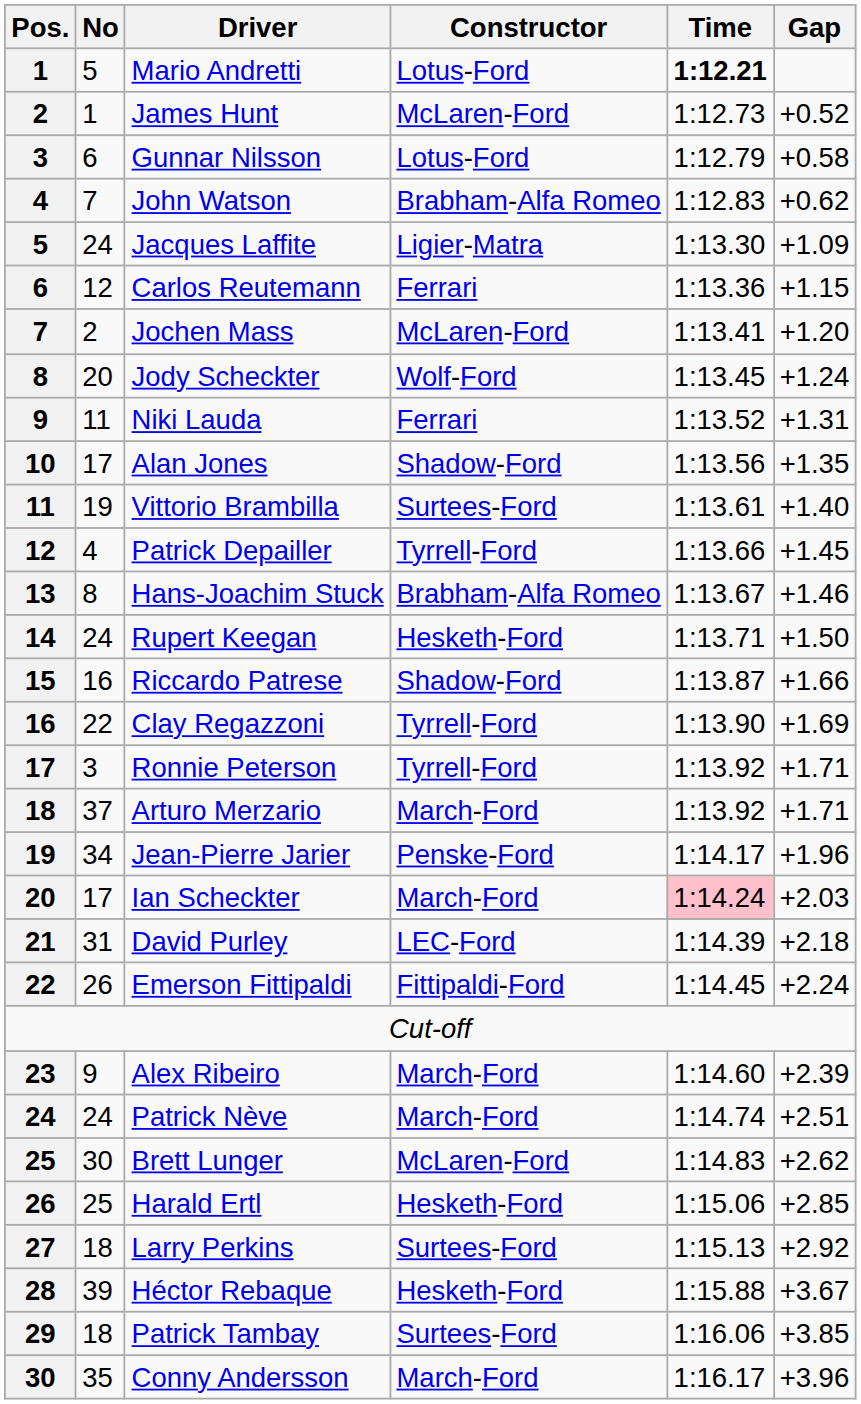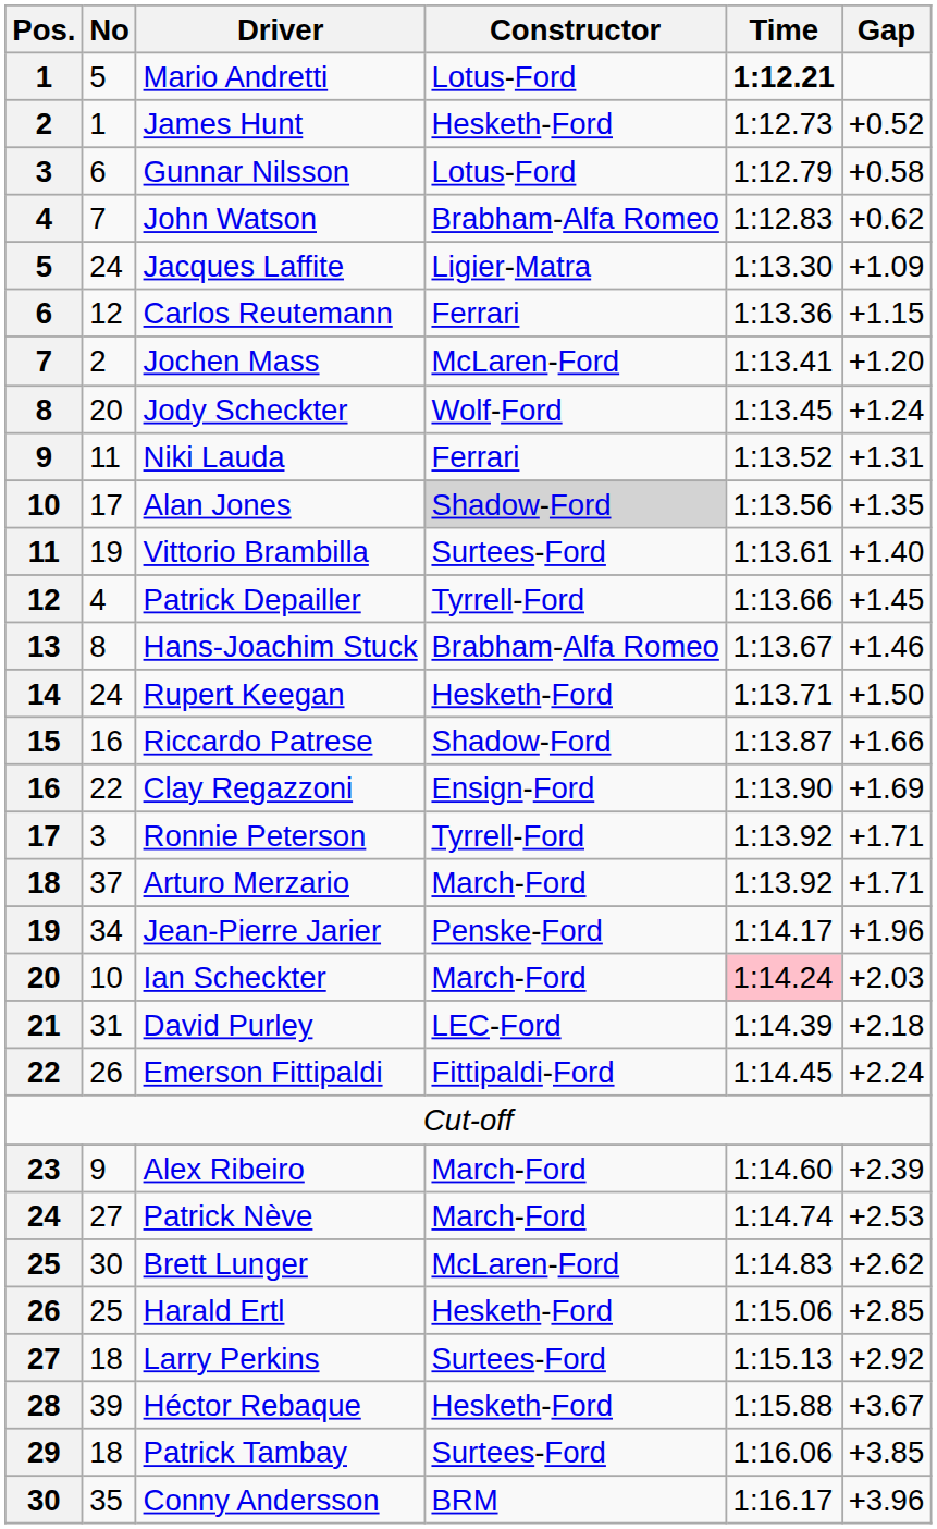 <table class="wikitable sortable" style="font-size: 95%">
 <tr>
 <th>Pos.</th>
 <th>No</th>
 <th>Driver</th>
 <th>Constructor</th>
 <th>Time</th>
 <th>Gap</th>
 </tr>
 <tr>
 <th>1</th>
 <td>5</td>
 <td> <a href='#'>Mario Andretti</a></td>
 <td><a href='#'>Lotus</a>-<a href='#'>Ford</a></td>
 <td><strong>1:12.21</strong></td>
 <td></td>
 </tr>
 <tr>
 <th>2</th>
 <td>1</td>
 <td> <a href='#'>James Hunt</a></td>
-<td><a href='#'>McLaren</a>-<a href='#'>Ford</a></td>
+<td><a href='#'>Hesketh</a>-<a href='#'>Ford</a></td>
 <td>1:12.73</td>
 <td>+0.52</td>
 </tr>
 <tr>
 <th>3</th>
 <td>6</td>
 <td> <a href='#'>Gunnar Nilsson</a></td>
 <td><a href='#'>Lotus</a>-<a href='#'>Ford</a></td>
 <td>1:12.79</td>
 <td>+0.58</td>
 </tr>
 <tr>
 <th>4</th>
 <td>7</td>
 <td> <a href='#'>John Watson</a></td>
 <td><a href='#'>Brabham</a>-<a href='#'>Alfa Romeo</a></td>
 <td>1:12.83</td>
 <td>+0.62</td>
 </tr>
 <tr>
 <th>5</th>
 <td>24</td>
 <td> <a href='#'>Jacques Laffite</a></td>
 <td><a href='#'>Ligier</a>-<a href='#'>Matra</a></td>
 <td>1:13.30</td>
 <td>+1.09</td>
 </tr>
 <tr>
 <th>6</th>
 <td>12</td>
 <td> <a href='#'>Carlos Reutemann</a></td>
 <td><a href='#'>Ferrari</a></td>
 <td>1:13.36</td>
 <td>+1.15</td>
 </tr>
 <tr>
 <th>7</th>
 <td>2</td>
 <td> <a href='#'>Jochen Mass</a></td>
 <td><a href='#'>McLaren</a>-<a href='#'>Ford</a></td>
 <td>1:13.41</td>
 <td>+1.20</td>
 </tr>
 <tr>
 <th>8</th>
 <td>20</td>
 <td> <a href='#'>Jody Scheckter</a></td>
 <td><a href='#'>Wolf</a>-<a href='#'>Ford</a></td>
 <td>1:13.45</td>
 <td>+1.24</td>
 </tr>
 <tr>
 <th>9</th>
 <td>11</td>
 <td> <a href='#'>Niki Lauda</a></td>
 <td><a href='#'>Ferrari</a></td>
 <td>1:13.52</td>
 <td>+1.31</td>
 </tr>
 <tr>
 <th>10</th>
 <td>17</td>
 <td> <a href='#'>Alan Jones</a></td>
-<td><a href='#'>Shadow</a>-<a href='#'>Ford</a></td>
+<td style="background: lightgrey;"><a href='#'>Shadow</a>-<a href='#'>Ford</a></td>
 <td>1:13.56</td>
 <td>+1.35</td>
 </tr>
 <tr>
 <th>11</th>
 <td>19</td>
 <td> <a href='#'>Vittorio Brambilla</a></td>
 <td><a href='#'>Surtees</a>-<a href='#'>Ford</a></td>
 <td>1:13.61</td>
 <td>+1.40</td>
 </tr>
 <tr>
 <th>12</th>
 <td>4</td>
 <td> <a href='#'>Patrick Depailler</a></td>
 <td><a href='#'>Tyrrell</a>-<a href='#'>Ford</a></td>
 <td>1:13.66</td>
 <td>+1.45</td>
 </tr>
 <tr>
 <th>13</th>
 <td>8</td>
 <td> <a href='#'>Hans-Joachim Stuck</a></td>
 <td><a href='#'>Brabham</a>-<a href='#'>Alfa Romeo</a></td>
 <td>1:13.67</td>
 <td>+1.46</td>
 </tr>
 <tr>
 <th>14</th>
 <td>24</td>
 <td> <a href='#'>Rupert Keegan</a></td>
 <td><a href='#'>Hesketh</a>-<a href='#'>Ford</a></td>
 <td>1:13.71</td>
 <td>+1.50</td>
 </tr>
 <tr>
 <th>15</th>
 <td>16</td>
 <td> <a href='#'>Riccardo Patrese</a></td>
 <td><a href='#'>Shadow</a>-<a href='#'>Ford</a></td>
 <td>1:13.87</td>
 <td>+1.66</td>
 </tr>
 <tr>
 <th>16</th>
 <td>22</td>
 <td> <a href='#'>Clay Regazzoni</a></td>
-<td><a href='#'>Tyrrell</a>-<a href='#'>Ford</a></td>
+<td><a href='#'>Ensign</a>-<a href='#'>Ford</a></td>
 <td>1:13.90</td>
 <td>+1.69</td>
 </tr>
 <tr>
 <th>17</th>
 <td>3</td>
 <td> <a href='#'>Ronnie Peterson</a></td>
 <td><a href='#'>Tyrrell</a>-<a href='#'>Ford</a></td>
 <td>1:13.92</td>
 <td>+1.71</td>
 </tr>
 <tr>
 <th>18</th>
 <td>37</td>
 <td> <a href='#'>Arturo Merzario</a></td>
 <td><a href='#'>March</a>-<a href='#'>Ford</a></td>
 <td>1:13.92</td>
 <td>+1.71</td>
 </tr>
 <tr>
 <th>19</th>
 <td>34</td>
 <td> <a href='#'>Jean-Pierre Jarier</a></td>
 <td><a href='#'>Penske</a>-<a href='#'>Ford</a></td>
 <td>1:14.17</td>
 <td>+1.96</td>
 </tr>
 <tr>
 <th>20</th>
-<td>17</td>
+<td>10</td>
 <td> <a href='#'>Ian Scheckter</a></td>
 <td><a href='#'>March</a>-<a href='#'>Ford</a></td>
 <td style="background: pink;">1:14.24</td>
 <td>+2.03</td>
 </tr>
 <tr>
 <th>21</th>
 <td>31</td>
 <td> <a href='#'>David Purley</a></td>
 <td><a href='#'>LEC</a>-<a href='#'>Ford</a></td>
 <td>1:14.39</td>
 <td>+2.18</td>
 </tr>
 <tr>
 <th>22</th>
 <td>26</td>
 <td> <a href='#'>Emerson Fittipaldi</a></td>
 <td><a href='#'>Fittipaldi</a>-<a href='#'>Ford</a></td>
 <td>1:14.45</td>
 <td>+2.24</td>
 </tr>
 <tr>
 <td colspan=6 align=center><em>Cut-off</em></td>
 </tr>
 <tr>
 <th>23</th>
 <td>9</td>
 <td> <a href='#'>Alex Ribeiro</a></td>
 <td><a href='#'>March</a>-<a href='#'>Ford</a></td>
 <td>1:14.60</td>
 <td>+2.39</td>
 </tr>
 <tr>
 <th>24</th>
-<td>24</td>
+<td>27</td>
 <td> <a href='#'>Patrick Nève</a></td>
 <td><a href='#'>March</a>-<a href='#'>Ford</a></td>
 <td>1:14.74</td>
-<td>+2.51</td>
+<td>+2.53</td>
 </tr>
 <tr>
 <th>25</th>
 <td>30</td>
 <td> <a href='#'>Brett Lunger</a></td>
 <td><a href='#'>McLaren</a>-<a href='#'>Ford</a></td>
 <td>1:14.83</td>
 <td>+2.62</td>
 </tr>
 <tr>
 <th>26</th>
 <td>25</td>
 <td> <a href='#'>Harald Ertl</a></td>
 <td><a href='#'>Hesketh</a>-<a href='#'>Ford</a></td>
 <td>1:15.06</td>
 <td>+2.85</td>
 </tr>
 <tr>
 <th>27</th>
 <td>18</td>
 <td> <a href='#'>Larry Perkins</a></td>
 <td><a href='#'>Surtees</a>-<a href='#'>Ford</a></td>
 <td>1:15.13</td>
 <td>+2.92</td>
 </tr>
 <tr>
 <th>28</th>
 <td>39</td>
 <td> <a href='#'>Héctor Rebaque</a></td>
 <td><a href='#'>Hesketh</a>-<a href='#'>Ford</a></td>
 <td>1:15.88</td>
 <td>+3.67</td>
 </tr>
 <tr>
 <th>29</th>
 <td>18</td>
 <td> <a href='#'>Patrick Tambay</a></td>
 <td><a href='#'>Surtees</a>-<a href='#'>Ford</a></td>
 <td>1:16.06</td>
 <td>+3.85</td>
 </tr>
 <tr>
 <th>30</th>
 <td>35</td>
 <td> <a href='#'>Conny Andersson</a></td>
-<td><a href='#'>March</a>-<a href='#'>Ford</a></td>
+<td><a href='#'>BRM</a></td>
 <td>1:16.17</td>
 <td>+3.96</td>
 </tr>
 </table>
